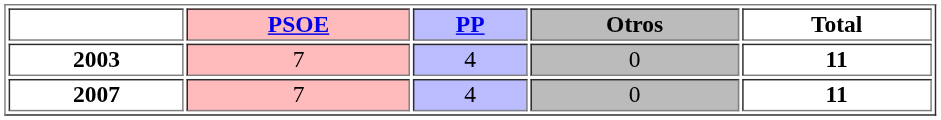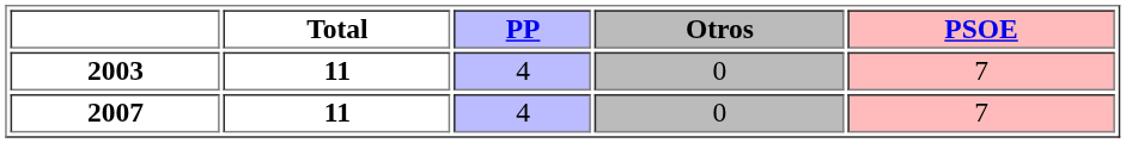 <table border="1" width="40%" align="center">
 <tr ---->
 <th></th>
-<th bgcolor="#ffbbbb"><a href='#'>PSOE</a></th>
+<th>Total</th>
 <th bgcolor="#bbbbff"><a href='#'>PP</a></th>
 <th bgcolor="#bbbbbb">Otros</th>
-<th>Total</th>
+<th bgcolor="#ffbbbb"><a href='#'>PSOE</a></th>
 </tr>
 <tr ---->
 <td align="center"><strong>2003</strong></td>
-<td bgcolor="#ffbbbb" align="center">7</td>
+<td align="center"><strong>11</strong></td>
 <td bgcolor="#bbbbff" align="center">4</td>
 <td bgcolor="#bbbbbb" align="center">0</td>
-<td align="center"><strong>11</strong></td>
+<td bgcolor="#ffbbbb" align="center">7</td>
 </tr>
 <tr ---->
 <td align="center"><strong>2007</strong></td>
-<td bgcolor="#ffbbbb" align="center">7</td>
+<td align="center"><strong>11</strong></td>
 <td bgcolor="#bbbbff" align="center">4</td>
 <td bgcolor="#bbbbbb" align="center">0</td>
-<td align="center"><strong>11</strong></td>
+<td bgcolor="#ffbbbb" align="center">7</td>
 </tr>
 </table>
